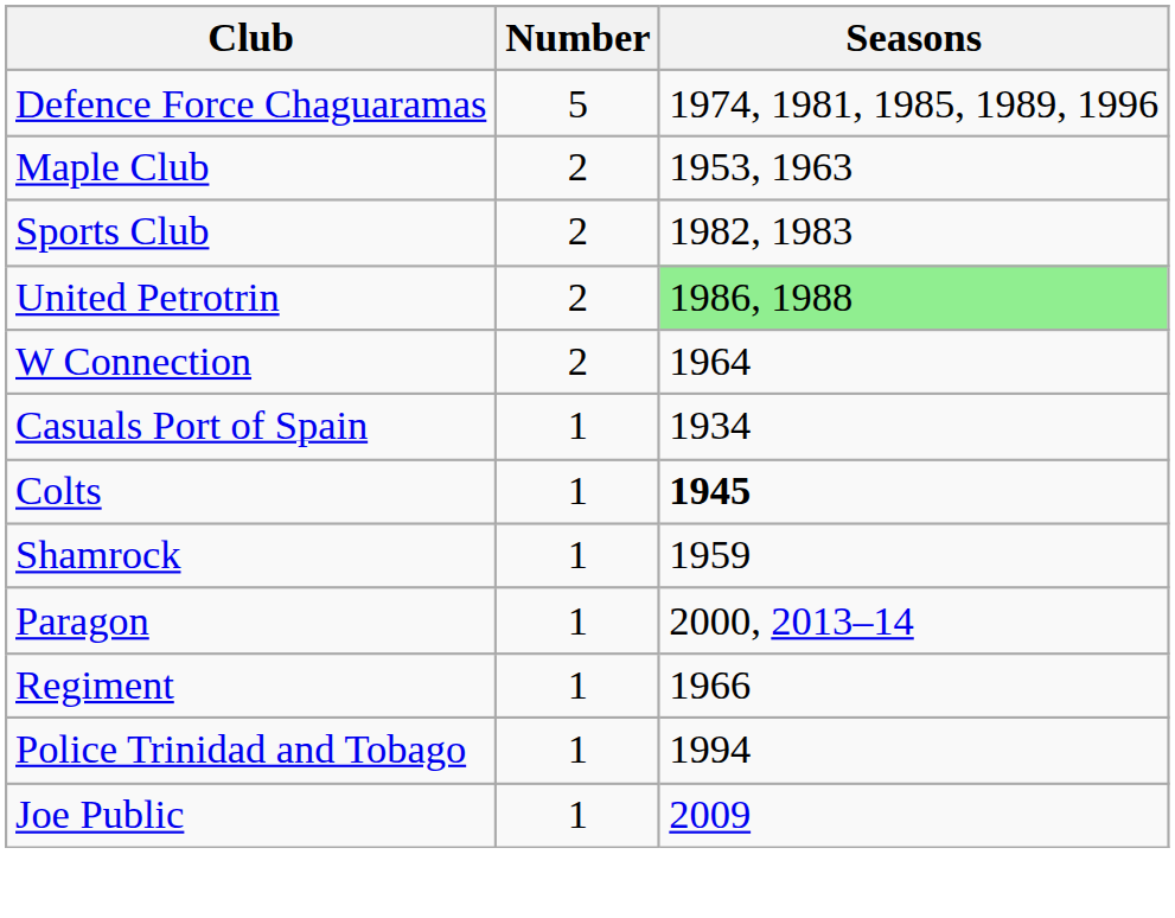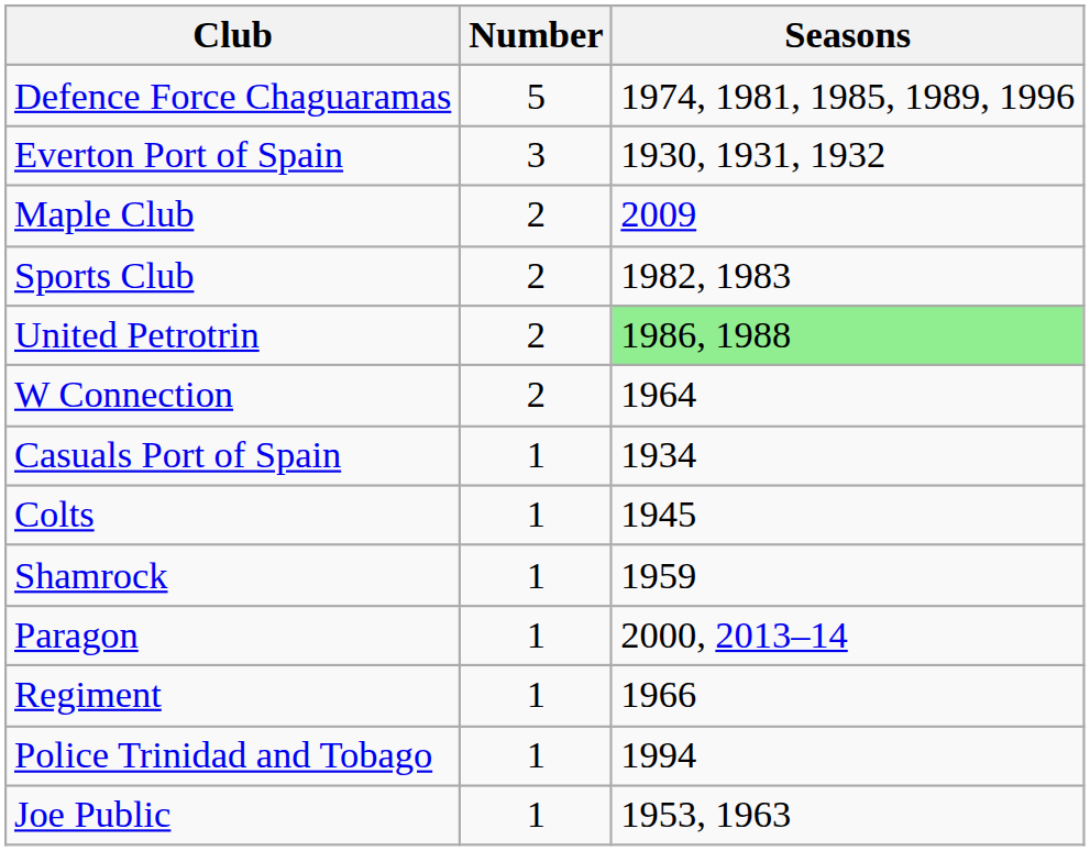 <table class="wikitable sortable">
 <tr>
 <th>Club</th>
 <th>Number</th>
 <th>Seasons</th>
 </tr>
 <tr>
 <td><a href='#'>Defence Force Chaguaramas</a></td>
 <td style="text-align:center">5</td>
 <td>1974, 1981, 1985, 1989, 1996</td>
 </tr>
 <tr>
+<td><a href='#'>Everton Port of Spain</a></td>
+<td style="text-align:center">3</td>
+<td>1930, 1931, 1932</td>
+</tr>
+<tr>
 <td><a href='#'>Maple Club</a></td>
 <td style="text-align:center">2</td>
-<td>1953, 1963</td>
+<td><a href='#'>2009</a></td>
 </tr>
 <tr>
 <td><a href='#'>Sports Club</a></td>
 <td style="text-align:center">2</td>
 <td>1982, 1983</td>
 </tr>
 <tr>
 <td><a href='#'>United Petrotrin</a></td>
 <td style="text-align:center">2</td>
 <td style="background: lightgreen;">1986, 1988</td>
 </tr>
 <tr>
 <td><a href='#'>W Connection</a></td>
 <td style="text-align:center">2</td>
 <td>1964</td>
 </tr>
 <tr>
 <td><a href='#'>Casuals Port of Spain</a></td>
 <td style="text-align:center">1</td>
 <td>1934</td>
 </tr>
 <tr>
 <td><a href='#'>Colts</a></td>
 <td style="text-align:center">1</td>
-<td><strong>1945</strong></td>
+<td>1945</td>
 </tr>
 <tr>
 <td><a href='#'>Shamrock</a></td>
 <td style="text-align:center">1</td>
 <td>1959</td>
 </tr>
 <tr>
 <td><a href='#'>Paragon</a></td>
 <td style="text-align:center">1</td>
 <td>2000, <a href='#'>2013–14</a></td>
 </tr>
 <tr>
 <td><a href='#'>Regiment</a></td>
 <td style="text-align:center">1</td>
 <td>1966</td>
 </tr>
 <tr>
 <td><a href='#'>Police Trinidad and Tobago</a></td>
 <td style="text-align:center">1</td>
 <td>1994</td>
 </tr>
 <tr>
 <td><a href='#'>Joe Public</a></td>
 <td style="text-align:center">1</td>
-<td><a href='#'>2009</a></td>
+<td>1953, 1963</td>
 </tr>
 </table>
